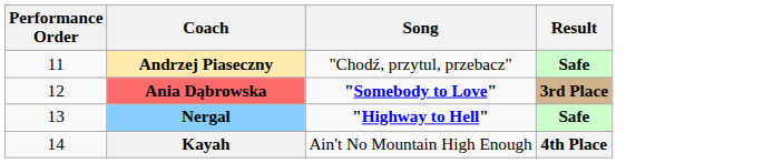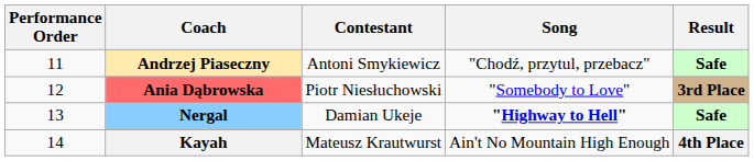 <table class="wikitable sortable" style="text-align: center; width: auto;">
 <tr>
 <th>Performance <br>Order</th>
 <th>Coach</th>
+<th>Contestant</th>
 <th>Song</th>
 <th>Result</th>
 </tr>
 <tr>
 <td>11</td>
 <th style="background:#ffebad; width:180px;">Andrzej Piaseczny</th>
+<td>Antoni Smykiewicz</td>
 <td>"Chodź, przytul, przebacz"</td>
 <th style="background:#cfc"><strong>Safe</strong></th>
 </tr>
 <tr>
 <td>12</td>
 <th style="background:#ff6a6a; width:180px;">Ania Dąbrowska</th>
-<td><strong>"<a href='#'>Somebody to Love</a>"</strong></td>
+<td>Piotr Niesłuchowski</td>
+<td>"<a href='#'>Somebody to Love</a>"</td>
 <th style="background:tan"><strong>3rd Place</strong></th>
 </tr>
 <tr>
 <td>13</td>
 <th style="background:#87ceff; width:180px;">Nergal</th>
+<td>Damian Ukeje</td>
 <td><strong>"<a href='#'>Highway to Hell</a>"</strong></td>
 <th style="background:#cfc"><strong>Safe</strong></th>
 </tr>
 <tr>
 <td>14</td>
 <th>Kayah</th>
+<td>Mateusz Krautwurst</td>
 <td>Ain't No Mountain High Enough</td>
 <th>4th Place</th>
 </tr>
 </table>
